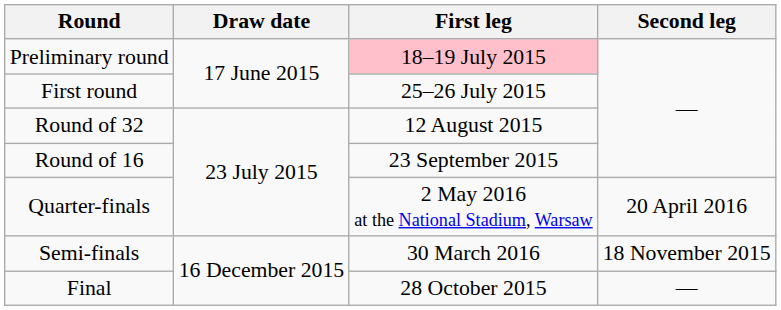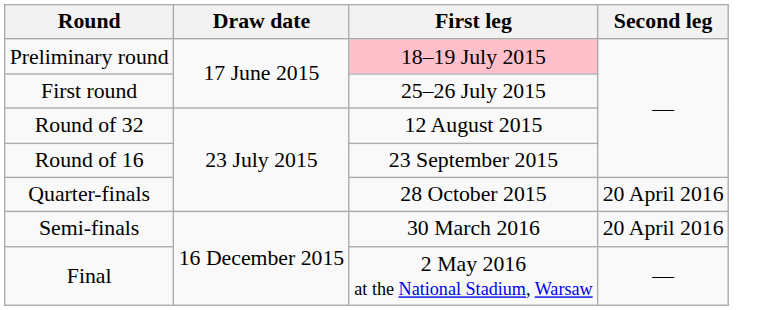 <table class="wikitable" style="text-align:center">
 <tr>
 <th>Round</th>
 <th>Draw date</th>
 <th>First leg</th>
 <th>Second leg</th>
 </tr>
 <tr>
 <td>Preliminary round</td>
 <td rowspan=2>17 June 2015</td>
 <td style="background: pink;">18–19 July 2015</td>
 <td rowspan=4>—</td>
 </tr>
 <tr>
 <td>First round</td>
 <td>25–26 July 2015</td>
 </tr>
 <tr>
 <td>Round of 32</td>
 <td rowspan=3>23 July 2015</td>
 <td>12 August 2015</td>
 </tr>
 <tr>
 <td>Round of 16</td>
 <td>23 September 2015</td>
 </tr>
 <tr>
 <td>Quarter-finals</td>
-<td>2 May 2016<br><small>at the <a href='#'>National Stadium</a>, <a href='#'>Warsaw</a></small></td>
+<td>28 October 2015</td>
 <td>20 April 2016</td>
 </tr>
 <tr>
 <td>Semi-finals</td>
 <td rowspan=2>16 December 2015</td>
 <td>30 March 2016</td>
-<td>18 November 2015</td>
+<td>20 April 2016</td>
 </tr>
 <tr>
 <td>Final</td>
-<td>28 October 2015</td>
+<td>2 May 2016<br><small>at the <a href='#'>National Stadium</a>, <a href='#'>Warsaw</a></small></td>
 <td>—</td>
 </tr>
 </table>
